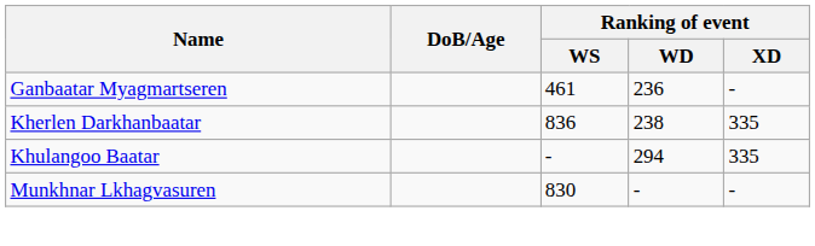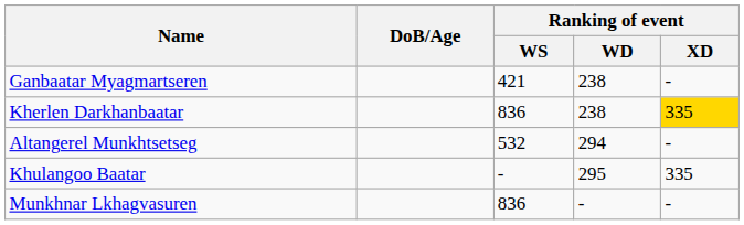 <table class="wikitable" style="width:600px; font-size:95%;">
 <tr>
 <th rowspan="2" align="left">Name</th>
 <th rowspan="2" align="left">DoB/Age</th>
 <th colspan="3" align="center">Ranking of event</th>
 </tr>
 <tr>
 <th align="center">WS</th>
 <th>WD</th>
 <th align="center">XD</th>
 </tr>
 <tr>
 <td><a href='#'>Ganbaatar Myagmartseren</a></td>
 <td></td>
-<td>461</td>
-<td>236</td>
+<td>421</td>
+<td>238</td>
 <td>-</td>
 </tr>
 <tr>
 <td><a href='#'>Kherlen Darkhanbaatar</a></td>
 <td></td>
 <td>836</td>
 <td>238</td>
-<td>335</td>
+<td style="background: gold;">335</td>
+</tr>
+<tr>
+<td><a href='#'>Altangerel Munkhtsetseg</a></td>
+<td></td>
+<td>532</td>
+<td>294</td>
+<td>-</td>
 </tr>
 <tr>
 <td><a href='#'>Khulangoo Baatar</a></td>
 <td></td>
 <td>-</td>
-<td>294</td>
+<td>295</td>
 <td>335</td>
 </tr>
 <tr>
 <td><a href='#'>Munkhnar Lkhagvasuren</a></td>
 <td></td>
-<td>830</td>
+<td>836</td>
 <td>-</td>
 <td>-</td>
 </tr>
 </table>
